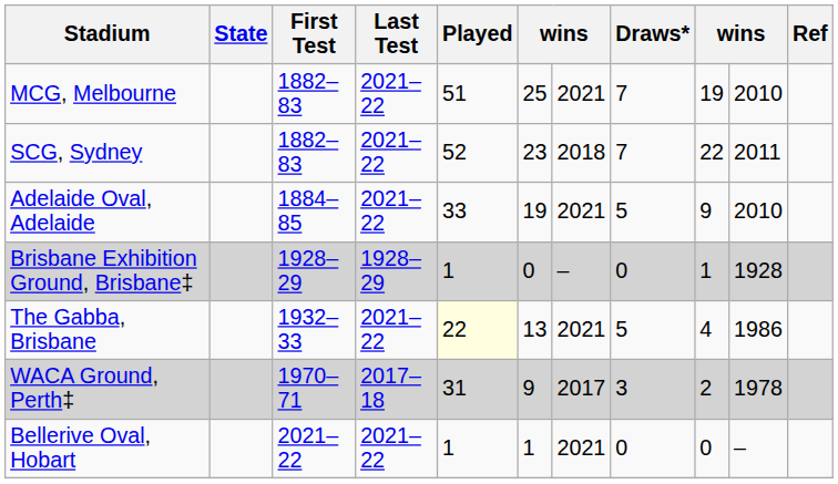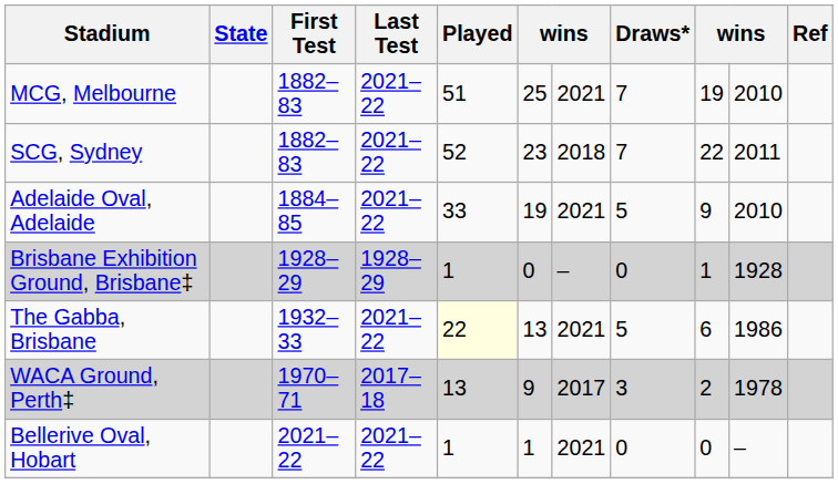 <table class="wikitable sticky-header defaultcenter col1left col2left">
 <tr>
 <th scope="col">Stadium</th>
 <th scope="col"><a href='#'>State</a></th>
 <th scope="col">First Test</th>
 <th scope="col">Last Test</th>
 <th scope="colgroup">Played</th>
 <th scope="col" colspan=2> wins</th>
 <th scope="col">Draws*</th>
 <th scope="colgroup" colspan=2> wins</th>
 <th scope="col">Ref</th>
 </tr>
 <tr>
 <td><a href='#'>MCG</a>, <a href='#'>Melbourne</a></td>
 <td></td>
 <td><a href='#'>1882–83</a></td>
 <td><a href='#'>2021–22</a></td>
 <td>51</td>
 <td>25</td>
 <td>2021</td>
 <td>7</td>
 <td>19</td>
 <td>2010</td>
 <td></td>
 </tr>
 <tr>
 <td><a href='#'>SCG</a>, <a href='#'>Sydney</a></td>
 <td></td>
 <td><a href='#'>1882–83</a></td>
 <td><a href='#'>2021–22</a></td>
 <td>52</td>
 <td>23</td>
 <td>2018</td>
 <td>7</td>
 <td>22</td>
 <td>2011</td>
 <td></td>
 </tr>
 <tr>
 <td><a href='#'>Adelaide Oval</a>, <a href='#'>Adelaide</a></td>
 <td></td>
 <td><a href='#'>1884–85</a></td>
 <td><a href='#'>2021–22</a></td>
 <td>33</td>
 <td>19</td>
 <td>2021</td>
 <td>5</td>
 <td>9</td>
 <td>2010</td>
 <td></td>
 </tr>
 <tr bgcolor=LightGrey>
 <td align=left><a href='#'>Brisbane Exhibition Ground</a>, <a href='#'>Brisbane</a>‡</td>
 <td align=left></td>
 <td><a href='#'>1928–29</a></td>
 <td><a href='#'>1928–29</a></td>
 <td>1</td>
 <td>0</td>
 <td>–</td>
 <td>0</td>
 <td>1</td>
 <td>1928</td>
 <td></td>
 </tr>
 <tr>
 <td><a href='#'>The Gabba</a>, <a href='#'>Brisbane</a></td>
 <td></td>
 <td><a href='#'>1932–33</a></td>
 <td><a href='#'>2021–22</a></td>
 <td style="background: lightyellow;">22</td>
 <td>13</td>
 <td>2021</td>
 <td>5</td>
-<td>4</td>
+<td>6</td>
 <td>1986</td>
 <td></td>
 </tr>
 <tr bgcolor=LightGrey>
 <td><a href='#'>WACA Ground</a>, <a href='#'>Perth</a>‡</td>
 <td></td>
 <td><a href='#'>1970–71</a></td>
 <td><a href='#'>2017–18</a></td>
-<td>31</td>
+<td>13</td>
 <td>9</td>
 <td>2017</td>
 <td>3</td>
 <td>2</td>
 <td>1978</td>
 <td></td>
 </tr>
 <tr>
 <td><a href='#'>Bellerive Oval</a>, <a href='#'>Hobart</a></td>
 <td></td>
 <td><a href='#'>2021–22</a></td>
 <td><a href='#'>2021–22</a></td>
 <td>1</td>
 <td>1</td>
 <td>2021</td>
 <td>0</td>
 <td>0</td>
 <td>–</td>
 <td></td>
 </tr>
 <tr>
 </tr>
 </table>
